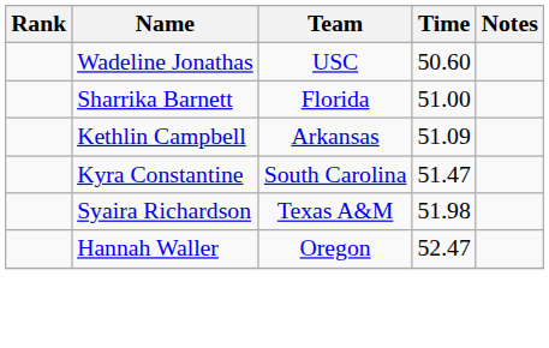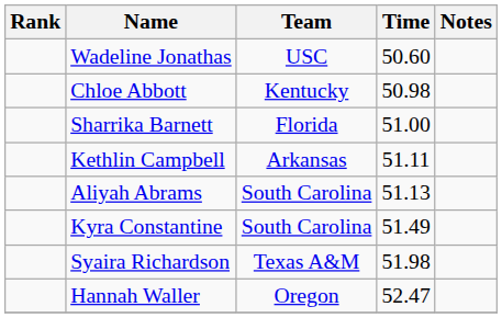 <table class="wikitable sortable" style="text-align:center">
 <tr>
 <th>Rank</th>
 <th>Name</th>
 <th>Team</th>
 <th>Time</th>
 <th>Notes</th>
 </tr>
 <tr>
 <td></td>
 <td align=left> <a href='#'>Wadeline Jonathas</a></td>
 <td><a href='#'>USC</a></td>
 <td>50.60</td>
 <td></td>
 </tr>
 <tr>
 <td></td>
+<td align=left> <a href='#'>Chloe Abbott</a></td>
+<td><a href='#'>Kentucky</a></td>
+<td>50.98</td>
+<td></td>
+</tr>
+<tr>
+<td></td>
 <td align=left> <a href='#'>Sharrika Barnett</a></td>
 <td><a href='#'>Florida</a></td>
 <td>51.00</td>
 <td></td>
 </tr>
 <tr>
 <td></td>
 <td align=left> <a href='#'>Kethlin Campbell</a></td>
 <td><a href='#'>Arkansas</a></td>
-<td>51.09</td>
+<td>51.11</td>
+<td></td>
+</tr>
+<tr>
+<td></td>
+<td align=left> <a href='#'>Aliyah Abrams</a></td>
+<td><a href='#'>South Carolina</a></td>
+<td>51.13</td>
 <td></td>
 </tr>
 <tr>
 <td></td>
 <td align=left> <a href='#'>Kyra Constantine</a></td>
 <td><a href='#'>South Carolina</a></td>
-<td>51.47</td>
+<td>51.49</td>
 <td></td>
 </tr>
 <tr>
 <td></td>
 <td align=left> <a href='#'>Syaira Richardson</a></td>
 <td><a href='#'>Texas A&M</a></td>
 <td>51.98</td>
 <td></td>
 </tr>
 <tr>
 <td></td>
 <td align=left> <a href='#'>Hannah Waller</a></td>
 <td><a href='#'>Oregon</a></td>
 <td>52.47</td>
 <td></td>
 </tr>
 <tr>
 </tr>
 </table>
